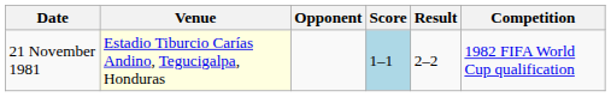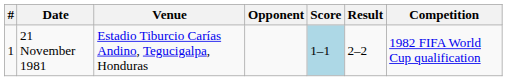 <table class="wikitable">
 <tr>
+<th>#</th>
 <th>Date</th>
 <th>Venue</th>
 <th>Opponent</th>
 <th>Score</th>
 <th>Result</th>
 <th>Competition</th>
 </tr>
 <tr>
+<td>1</td>
 <td>21 November 1981</td>
-<td style="background: lightyellow;"><a href='#'>Estadio Tiburcio Carías Andino</a>, <a href='#'>Tegucigalpa</a>, Honduras</td>
+<td><a href='#'>Estadio Tiburcio Carías Andino</a>, <a href='#'>Tegucigalpa</a>, Honduras</td>
 <td></td>
 <td style="background: lightblue;">1–1</td>
 <td>2–2</td>
 <td><a href='#'>1982 FIFA World Cup qualification</a></td>
 </tr>
 </table>
